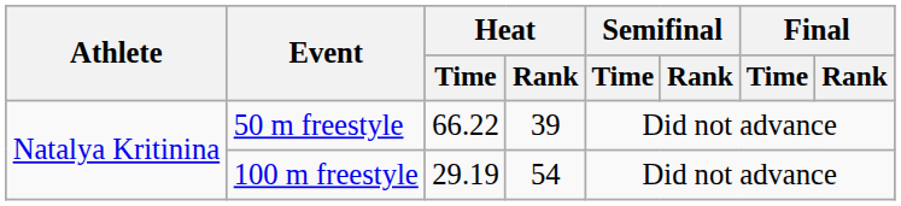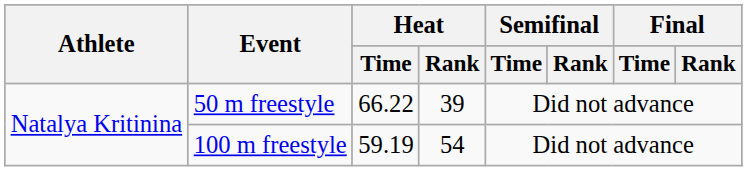 <table class="wikitable" style="text-align:center; font-size:90%">
 <tr>
 <th rowspan="2">Athlete</th>
 <th rowspan="2">Event</th>
 <th colspan="2">Heat</th>
 <th colspan="2">Semifinal</th>
 <th colspan="2">Final</th>
 </tr>
 <tr style="font-size:95%">
 <th>Time</th>
 <th>Rank</th>
 <th>Time</th>
 <th>Rank</th>
 <th>Time</th>
 <th>Rank</th>
 </tr>
 <tr>
 <td align=left rowspan=2><a href='#'>Natalya Kritinina</a></td>
 <td align=left><a href='#'>50 m freestyle</a></td>
 <td>66.22</td>
 <td>39</td>
 <td colspan=4>Did not advance</td>
 </tr>
 <tr>
 <td align=left><a href='#'>100 m freestyle</a></td>
-<td>29.19</td>
+<td>59.19</td>
 <td>54</td>
 <td colspan=4>Did not advance</td>
 </tr>
 </table>
